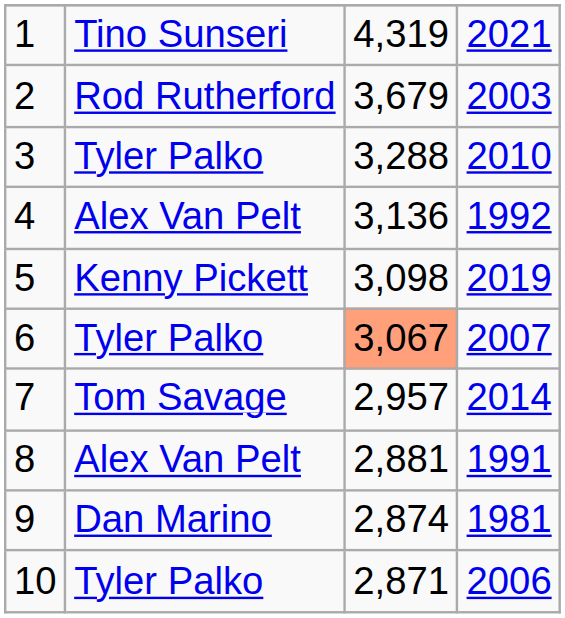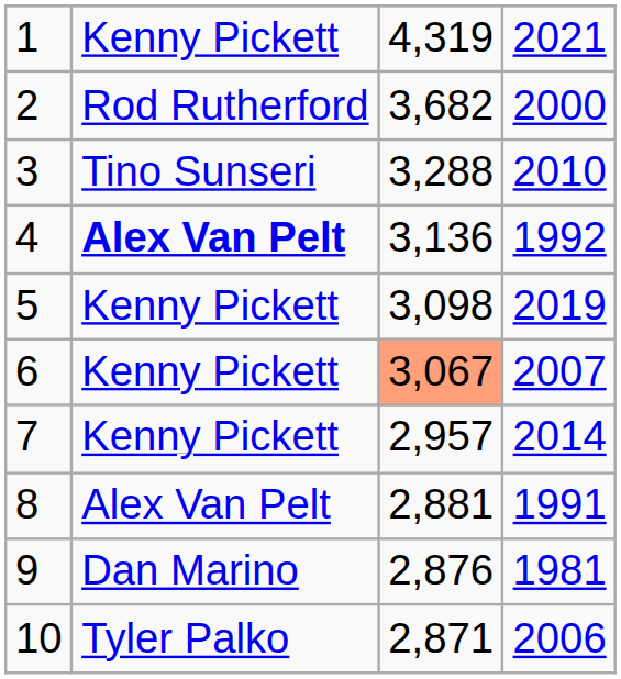 <table class="wikitable">
 <tr>
 </tr>
 <tr>
 <td>1</td>
-<td><a href='#'>Tino Sunseri</a></td>
+<td><a href='#'>Kenny Pickett</a></td>
 <td>4,319</td>
 <td><a href='#'>2021</a></td>
 </tr>
 <tr>
 <td>2</td>
 <td><a href='#'>Rod Rutherford</a></td>
-<td>3,679</td>
-<td><a href='#'>2003</a></td>
+<td>3,682</td>
+<td><a href='#'>2000</a></td>
 </tr>
 <tr>
 <td>3</td>
-<td><a href='#'>Tyler Palko</a></td>
+<td><a href='#'>Tino Sunseri</a></td>
 <td>3,288</td>
 <td><a href='#'>2010</a></td>
 </tr>
 <tr>
 <td>4</td>
-<td><a href='#'>Alex Van Pelt</a></td>
+<td><strong><a href='#'>Alex Van Pelt</a></strong></td>
 <td>3,136</td>
 <td><a href='#'>1992</a></td>
 </tr>
 <tr>
 <td>5</td>
 <td><a href='#'>Kenny Pickett</a></td>
 <td>3,098</td>
 <td><a href='#'>2019</a></td>
 </tr>
 <tr>
 <td>6</td>
-<td><a href='#'>Tyler Palko</a></td>
+<td><a href='#'>Kenny Pickett</a></td>
 <td style="background: lightsalmon;">3,067</td>
 <td><a href='#'>2007</a></td>
 </tr>
 <tr>
 <td>7</td>
-<td><a href='#'>Tom Savage</a></td>
+<td><a href='#'>Kenny Pickett</a></td>
 <td>2,957</td>
 <td><a href='#'>2014</a></td>
 </tr>
 <tr>
 <td>8</td>
 <td><a href='#'>Alex Van Pelt</a></td>
 <td>2,881</td>
 <td><a href='#'>1991</a></td>
 </tr>
 <tr>
 <td>9</td>
 <td><a href='#'>Dan Marino</a></td>
-<td>2,874</td>
+<td>2,876</td>
 <td><a href='#'>1981</a></td>
 </tr>
 <tr>
 <td>10</td>
 <td><a href='#'>Tyler Palko</a></td>
 <td>2,871</td>
 <td><a href='#'>2006</a></td>
 </tr>
 </table>
